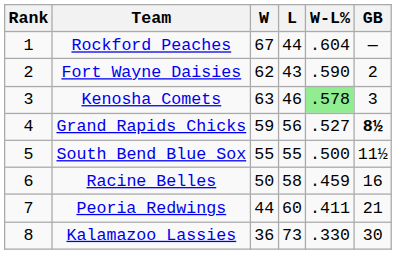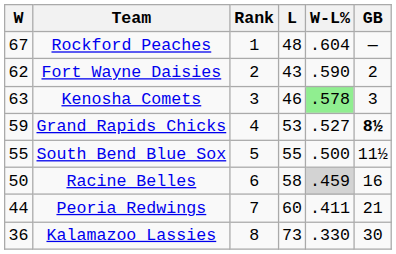 <table class="wikitable" style="text-align:center;">
 <tr>
+<th>W</th>
+<th>Team</th>
 <th>Rank</th>
-<th>Team</th>
-<th>W</th>
 <th>L</th>
 <th>W-L%</th>
 <th>GB</th>
 </tr>
 <tr>
+<td>67</td>
+<td><a href='#'>Rockford Peaches</a></td>
 <td>1</td>
-<td><a href='#'>Rockford Peaches</a></td>
-<td>67</td>
-<td>44</td>
+<td>48</td>
 <td>.604</td>
 <td>—</td>
 </tr>
 <tr>
+<td>62</td>
+<td><a href='#'>Fort Wayne Daisies</a></td>
 <td>2</td>
-<td><a href='#'>Fort Wayne Daisies</a></td>
-<td>62</td>
 <td>43</td>
 <td>.590</td>
 <td>2</td>
 </tr>
 <tr>
+<td>63</td>
+<td><a href='#'>Kenosha Comets</a></td>
 <td>3</td>
-<td><a href='#'>Kenosha Comets</a></td>
-<td>63</td>
 <td>46</td>
 <td style="background: lightgreen;">.578</td>
 <td>3</td>
 </tr>
 <tr>
+<td>59</td>
+<td><a href='#'>Grand Rapids Chicks</a></td>
 <td>4</td>
-<td><a href='#'>Grand Rapids Chicks</a></td>
-<td>59</td>
-<td>56</td>
+<td>53</td>
 <td>.527</td>
 <td><strong>8½</strong></td>
 </tr>
 <tr>
+<td>55</td>
+<td><a href='#'>South Bend Blue Sox</a></td>
 <td>5</td>
-<td><a href='#'>South Bend Blue Sox</a></td>
-<td>55</td>
 <td>55</td>
 <td>.500</td>
 <td>11½</td>
 </tr>
 <tr>
+<td>50</td>
+<td><a href='#'>Racine Belles</a></td>
 <td>6</td>
-<td><a href='#'>Racine Belles</a></td>
-<td>50</td>
 <td>58</td>
-<td>.459</td>
+<td style="background: lightgrey;">.459</td>
 <td>16</td>
 </tr>
 <tr>
+<td>44</td>
+<td><a href='#'>Peoria Redwings</a></td>
 <td>7</td>
-<td><a href='#'>Peoria Redwings</a></td>
-<td>44</td>
 <td>60</td>
 <td>.411</td>
 <td>21</td>
 </tr>
 <tr>
+<td>36</td>
+<td><a href='#'>Kalamazoo Lassies</a></td>
 <td>8</td>
-<td><a href='#'>Kalamazoo Lassies</a></td>
-<td>36</td>
 <td>73</td>
 <td>.330</td>
 <td>30</td>
 </tr>
 </table>
